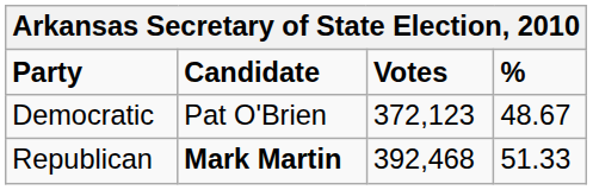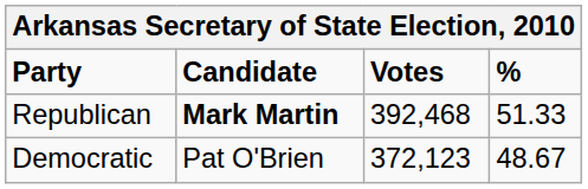 <table class="wikitable">
 <tr>
 <th colspan="4">Arkansas Secretary of State Election, 2010</th>
 </tr>
 <tr>
 <td><strong>Party</strong></td>
 <td><strong>Candidate</strong></td>
 <td><strong>Votes</strong></td>
 <td><strong>%</strong></td>
 </tr>
 <tr>
+<td>Republican</td>
+<td><strong>Mark Martin</strong></td>
+<td>392,468</td>
+<td>51.33</td>
+</tr>
+<tr>
 <td>Democratic</td>
 <td>Pat O'Brien</td>
 <td>372,123</td>
 <td>48.67</td>
 </tr>
-<tr>
-<td>Republican</td>
-<td><strong>Mark Martin</strong></td>
-<td>392,468</td>
-<td>51.33</td>
-</tr>
 </table>
